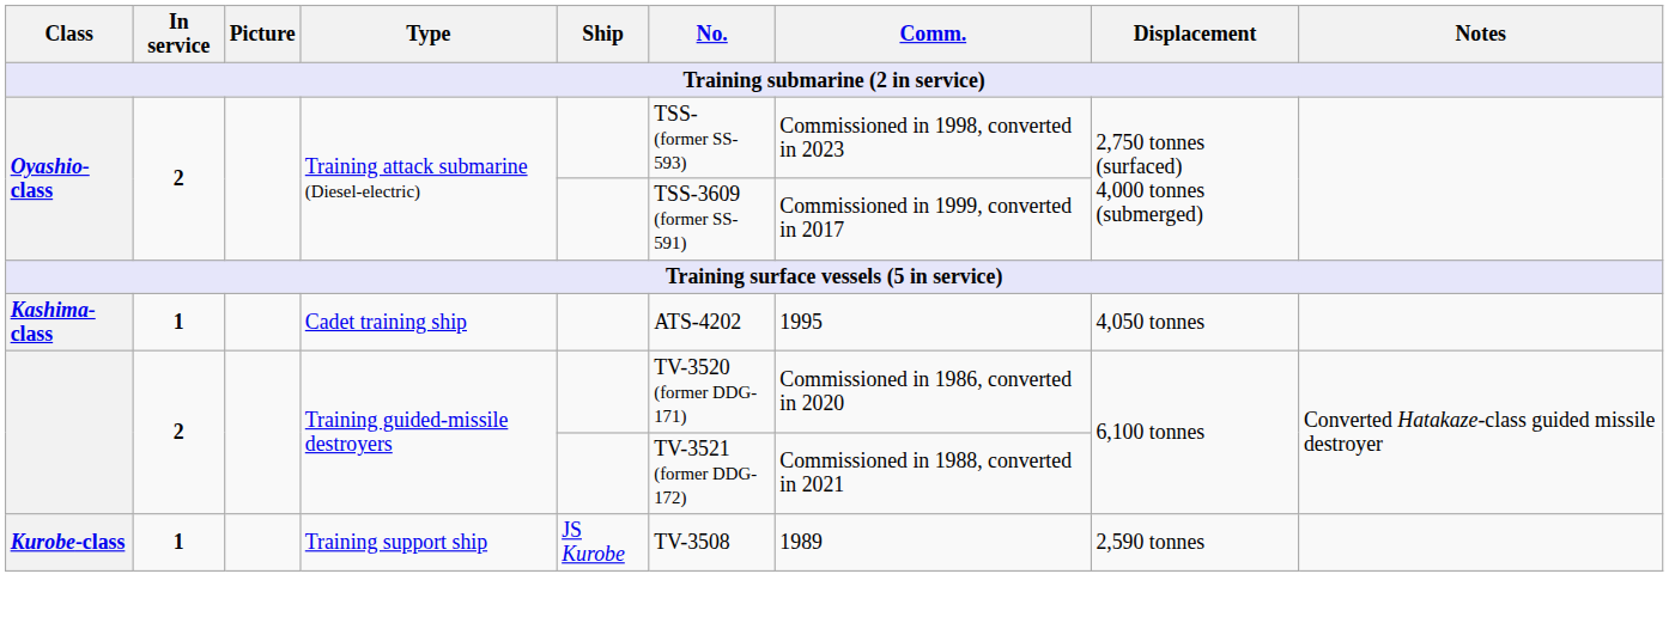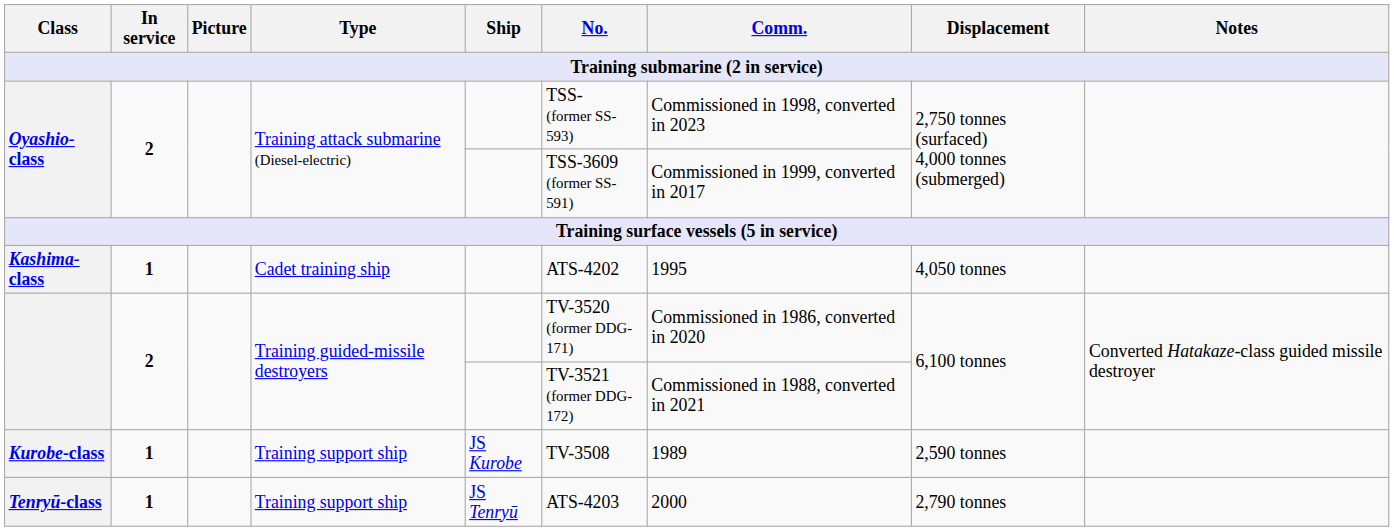 <table class="wikitable">
 <tr>
 <th>Class</th>
 <th>In service</th>
 <th>Picture</th>
 <th>Type</th>
 <th>Ship</th>
 <th><a href='#'>No.</a></th>
 <th><a href='#'>Comm.</a></th>
 <th>Displacement</th>
 <th>Notes</th>
 </tr>
 <tr>
 <th colspan="9" style="background: lavender;"><strong>Training submarine (2 in service)</strong></th>
 </tr>
 <tr>
 <th rowspan="2" style="text-align: left;"><a href='#'><em>Oyashio-</em>class</a></th>
 <td rowspan="2" style="text-align: center;"><strong>2</strong></td>
 <td rowspan="2"></td>
 <td rowspan="2"><a href='#'>Training attack submarine</a><br><small>(Diesel-electric)</small></td>
 <td></td>
 <td>TSS-<br><small>(former SS-593)</small></td>
 <td>Commissioned in 1998, converted in 2023</td>
 <td rowspan="2">2,750 tonnes (surfaced)<br>4,000 tonnes (submerged)</td>
 <td rowspan="2"></td>
 </tr>
 <tr>
 <td></td>
 <td>TSS-3609<br><small>(former SS-591)</small></td>
 <td>Commissioned in 1999, converted in 2017</td>
 </tr>
 <tr>
 <th colspan="9" style="background: lavender;">Training surface vessels (5 in service)</th>
 </tr>
 <tr>
 <th style="text-align: left;"><a href='#'><em>Kashima-</em>class</a></th>
 <td style="text-align: center;"><strong>1</strong></td>
 <td></td>
 <td><a href='#'>Cadet training ship</a></td>
 <td></td>
 <td>ATS-4202</td>
 <td>1995</td>
 <td>4,050 tonnes</td>
 <td></td>
 </tr>
 <tr>
 <th rowspan="2" style="text-align: left;"></th>
 <td rowspan="2" style="text-align: center;"><strong>2</strong></td>
 <td rowspan="2"></td>
 <td rowspan="2"><a href='#'>Training guided-missile destroyers</a></td>
 <td></td>
 <td>TV-3520<br><small>(former DDG-171)</small></td>
 <td>Commissioned in 1986, converted in 2020</td>
 <td rowspan="2">6,100 tonnes</td>
 <td rowspan="2">Converted <em>Hatakaze</em>-class guided missile destroyer</td>
 </tr>
 <tr>
 <td></td>
 <td>TV-3521<br><small>(former DDG-172)</small></td>
 <td>Commissioned in 1988, converted in 2021</td>
 </tr>
 <tr>
 <th style="text-align: left;"><a href='#'><em>Kurobe</em>-class</a></th>
 <td style="text-align: center;"><strong>1</strong></td>
 <td></td>
 <td><a href='#'>Training support ship</a></td>
 <td><a href='#'>JS <em>Kurobe</em></a></td>
 <td>TV-3508</td>
 <td>1989</td>
 <td>2,590 tonnes</td>
 <td></td>
 </tr>
+<tr>
+<th style="text-align: left;"><a href='#'><em>Tenryū</em>-class</a></th>
+<td style="text-align: center;"><strong>1</strong></td>
+<td></td>
+<td><a href='#'>Training support ship</a></td>
+<td><a href='#'>JS <em>Tenryū</em></a></td>
+<td>ATS-4203</td>
+<td>2000</td>
+<td>2,790 tonnes</td>
+<td></td>
+</tr>
 </table>
